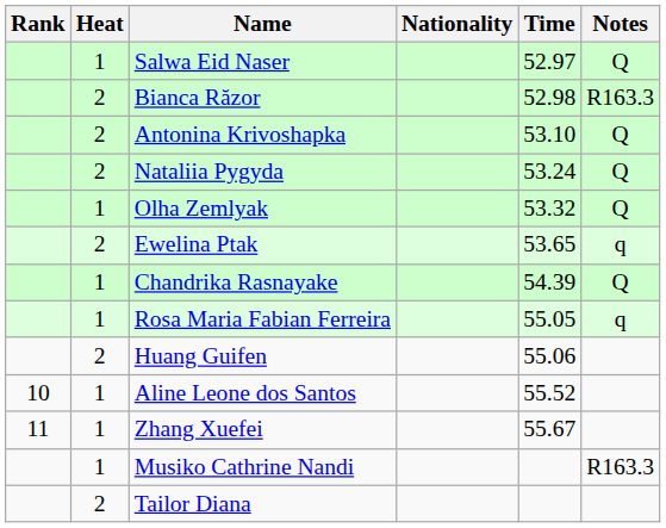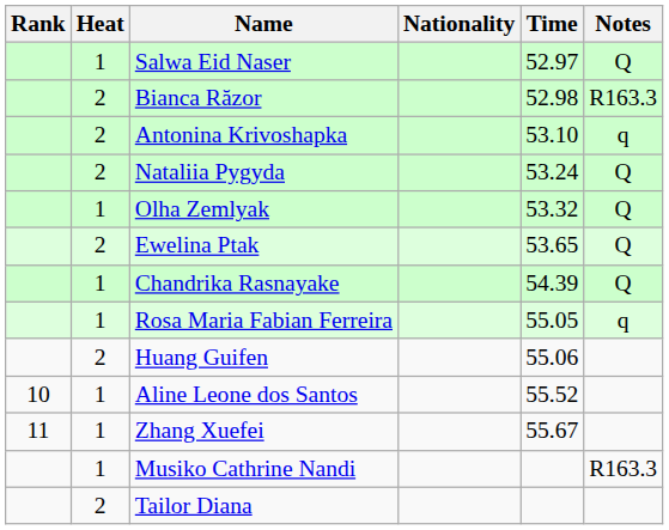 <table class="wikitable sortable" style="text-align:center">
 <tr>
 <th>Rank</th>
 <th>Heat</th>
 <th>Name</th>
 <th>Nationality</th>
 <th>Time</th>
 <th>Notes</th>
 </tr>
 <tr bgcolor=ccffcc>
 <td></td>
 <td>1</td>
 <td align=left><a href='#'>Salwa Eid Naser</a></td>
 <td align=left></td>
 <td>52.97</td>
 <td>Q</td>
 </tr>
 <tr bgcolor=ccffcc>
 <td></td>
 <td>2</td>
 <td align=left><a href='#'>Bianca Răzor</a></td>
 <td align=left></td>
 <td>52.98</td>
 <td>R163.3</td>
 </tr>
 <tr bgcolor=ccffcc>
 <td></td>
 <td>2</td>
 <td align=left><a href='#'>Antonina Krivoshapka</a></td>
 <td align=left></td>
 <td>53.10</td>
-<td>Q</td>
+<td>q</td>
 </tr>
 <tr bgcolor=ccffcc>
 <td></td>
 <td>2</td>
 <td align=left><a href='#'>Nataliia Pygyda</a></td>
 <td align=left></td>
 <td>53.24</td>
 <td>Q</td>
 </tr>
 <tr bgcolor=ccffcc>
 <td></td>
 <td>1</td>
 <td align=left><a href='#'>Olha Zemlyak</a></td>
 <td align=left></td>
 <td>53.32</td>
 <td>Q</td>
 </tr>
 <tr bgcolor=ddffdd>
 <td></td>
 <td>2</td>
 <td align=left><a href='#'>Ewelina Ptak</a></td>
 <td align=left></td>
 <td>53.65</td>
-<td>q</td>
+<td>Q</td>
 </tr>
 <tr bgcolor=ccffcc>
 <td></td>
 <td>1</td>
 <td align=left><a href='#'>Chandrika Rasnayake</a></td>
 <td align=left></td>
 <td>54.39</td>
 <td>Q</td>
 </tr>
 <tr bgcolor=ddffdd>
 <td></td>
 <td>1</td>
 <td align=left><a href='#'>Rosa Maria Fabian Ferreira</a></td>
 <td align=left></td>
 <td>55.05</td>
 <td>q</td>
 </tr>
 <tr>
 <td></td>
 <td>2</td>
 <td align=left><a href='#'>Huang Guifen</a></td>
 <td align=left></td>
 <td>55.06</td>
 <td></td>
 </tr>
 <tr>
 <td>10</td>
 <td>1</td>
 <td align=left><a href='#'>Aline Leone dos Santos</a></td>
 <td align=left></td>
 <td>55.52</td>
 <td></td>
 </tr>
 <tr>
 <td>11</td>
 <td>1</td>
 <td align=left><a href='#'>Zhang Xuefei</a></td>
 <td align=left></td>
 <td>55.67</td>
 <td></td>
 </tr>
 <tr>
 <td></td>
 <td>1</td>
 <td align=left><a href='#'>Musiko Cathrine Nandi</a></td>
 <td align=left></td>
 <td></td>
 <td>R163.3</td>
 </tr>
 <tr>
 <td></td>
 <td>2</td>
 <td align=left><a href='#'>Tailor Diana</a></td>
 <td align=left></td>
 <td></td>
 <td></td>
 </tr>
 </table>
